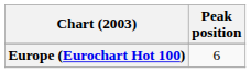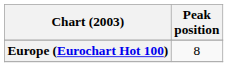 <table class="wikitable sortable plainrowheaders" style="text-align:center">
 <tr>
 <th>Chart (2003)</th>
 <th>Peak<br>position</th>
 </tr>
 <tr>
 </tr>
 <tr>
 <th scope="row">Europe (<a href='#'>Eurochart Hot 100</a>)</th>
-<td>6</td>
+<td>8</td>
 </tr>
 <tr>
 </tr>
 <tr>
 </tr>
 <tr>
 </tr>
 <tr>
 </tr>
 </table>
